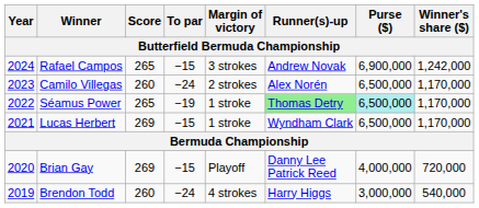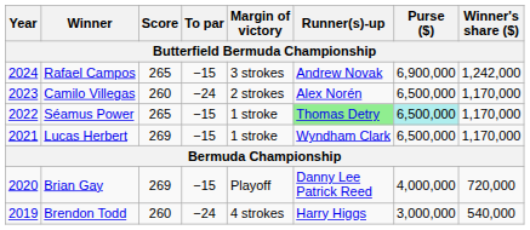 <table class="wikitable" style="font-size:95%">
 <tr>
 <th>Year</th>
 <th>Winner</th>
 <th>Score</th>
 <th>To par</th>
 <th>Margin of<br>victory</th>
 <th>Runner(s)-up</th>
 <th>Purse<br>($)</th>
 <th>Winner's<br>share ($)</th>
 </tr>
 <tr>
 <th colspan=8>Butterfield Bermuda Championship</th>
 </tr>
 <tr>
 <td><a href='#'>2024</a></td>
 <td> <a href='#'>Rafael Campos</a></td>
 <td align=center>265</td>
 <td align=center>−15</td>
 <td>3 strokes</td>
 <td> <a href='#'>Andrew Novak</a></td>
 <td align=center>6,900,000</td>
 <td align=center>1,242,000</td>
 </tr>
 <tr>
 <td><a href='#'>2023</a></td>
 <td> <a href='#'>Camilo Villegas</a></td>
 <td align=center>260</td>
 <td align=center>−24</td>
 <td>2 strokes</td>
 <td> <a href='#'>Alex Norén</a></td>
 <td align=center>6,500,000</td>
 <td align=center>1,170,000</td>
 </tr>
 <tr>
 <td><a href='#'>2022</a></td>
 <td> <a href='#'>Séamus Power</a></td>
 <td align=center>265</td>
-<td align=center>−19</td>
+<td align=center>−15</td>
 <td>1 stroke</td>
 <td style="background: lightgreen;"> <a href='#'>Thomas Detry</a></td>
 <td align=center style="background: paleturquoise;">6,500,000</td>
 <td align=center>1,170,000</td>
 </tr>
 <tr>
 <td><a href='#'>2021</a></td>
 <td> <a href='#'>Lucas Herbert</a></td>
 <td align=center>269</td>
 <td align=center>−15</td>
 <td>1 stroke</td>
 <td> <a href='#'>Wyndham Clark</a></td>
 <td align=center>6,500,000</td>
 <td align=center>1,170,000</td>
 </tr>
 <tr>
 <th colspan=8>Bermuda Championship</th>
 </tr>
 <tr>
 <td><a href='#'>2020</a></td>
 <td> <a href='#'>Brian Gay</a></td>
 <td align=center>269</td>
 <td align=center>−15</td>
 <td>Playoff</td>
 <td> <a href='#'>Danny Lee</a><br> <a href='#'>Patrick Reed</a></td>
 <td align=center>4,000,000</td>
 <td align=center>720,000</td>
 </tr>
 <tr>
 <td><a href='#'>2019</a></td>
 <td> <a href='#'>Brendon Todd</a></td>
 <td align=center>260</td>
 <td align=center>−24</td>
 <td>4 strokes</td>
 <td> <a href='#'>Harry Higgs</a></td>
 <td align=center>3,000,000</td>
 <td align=center>540,000</td>
 </tr>
 </table>
